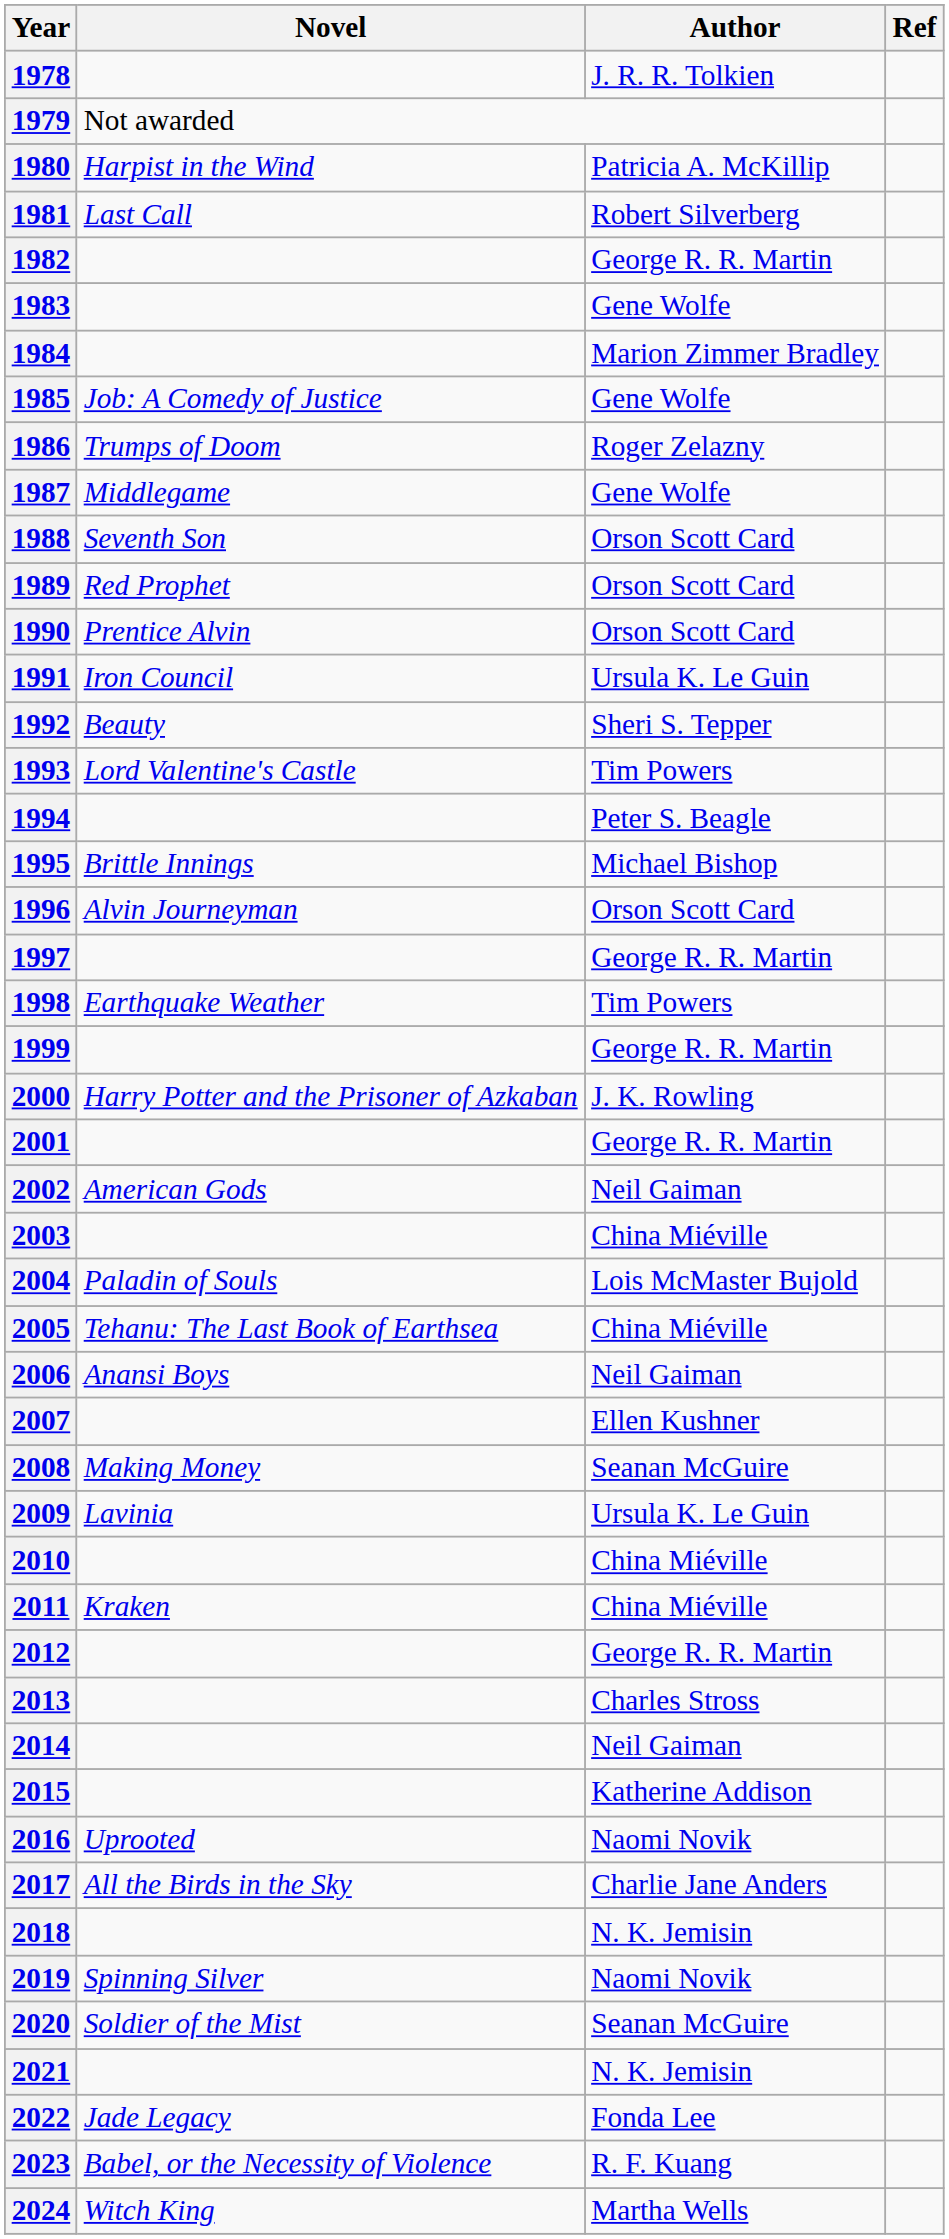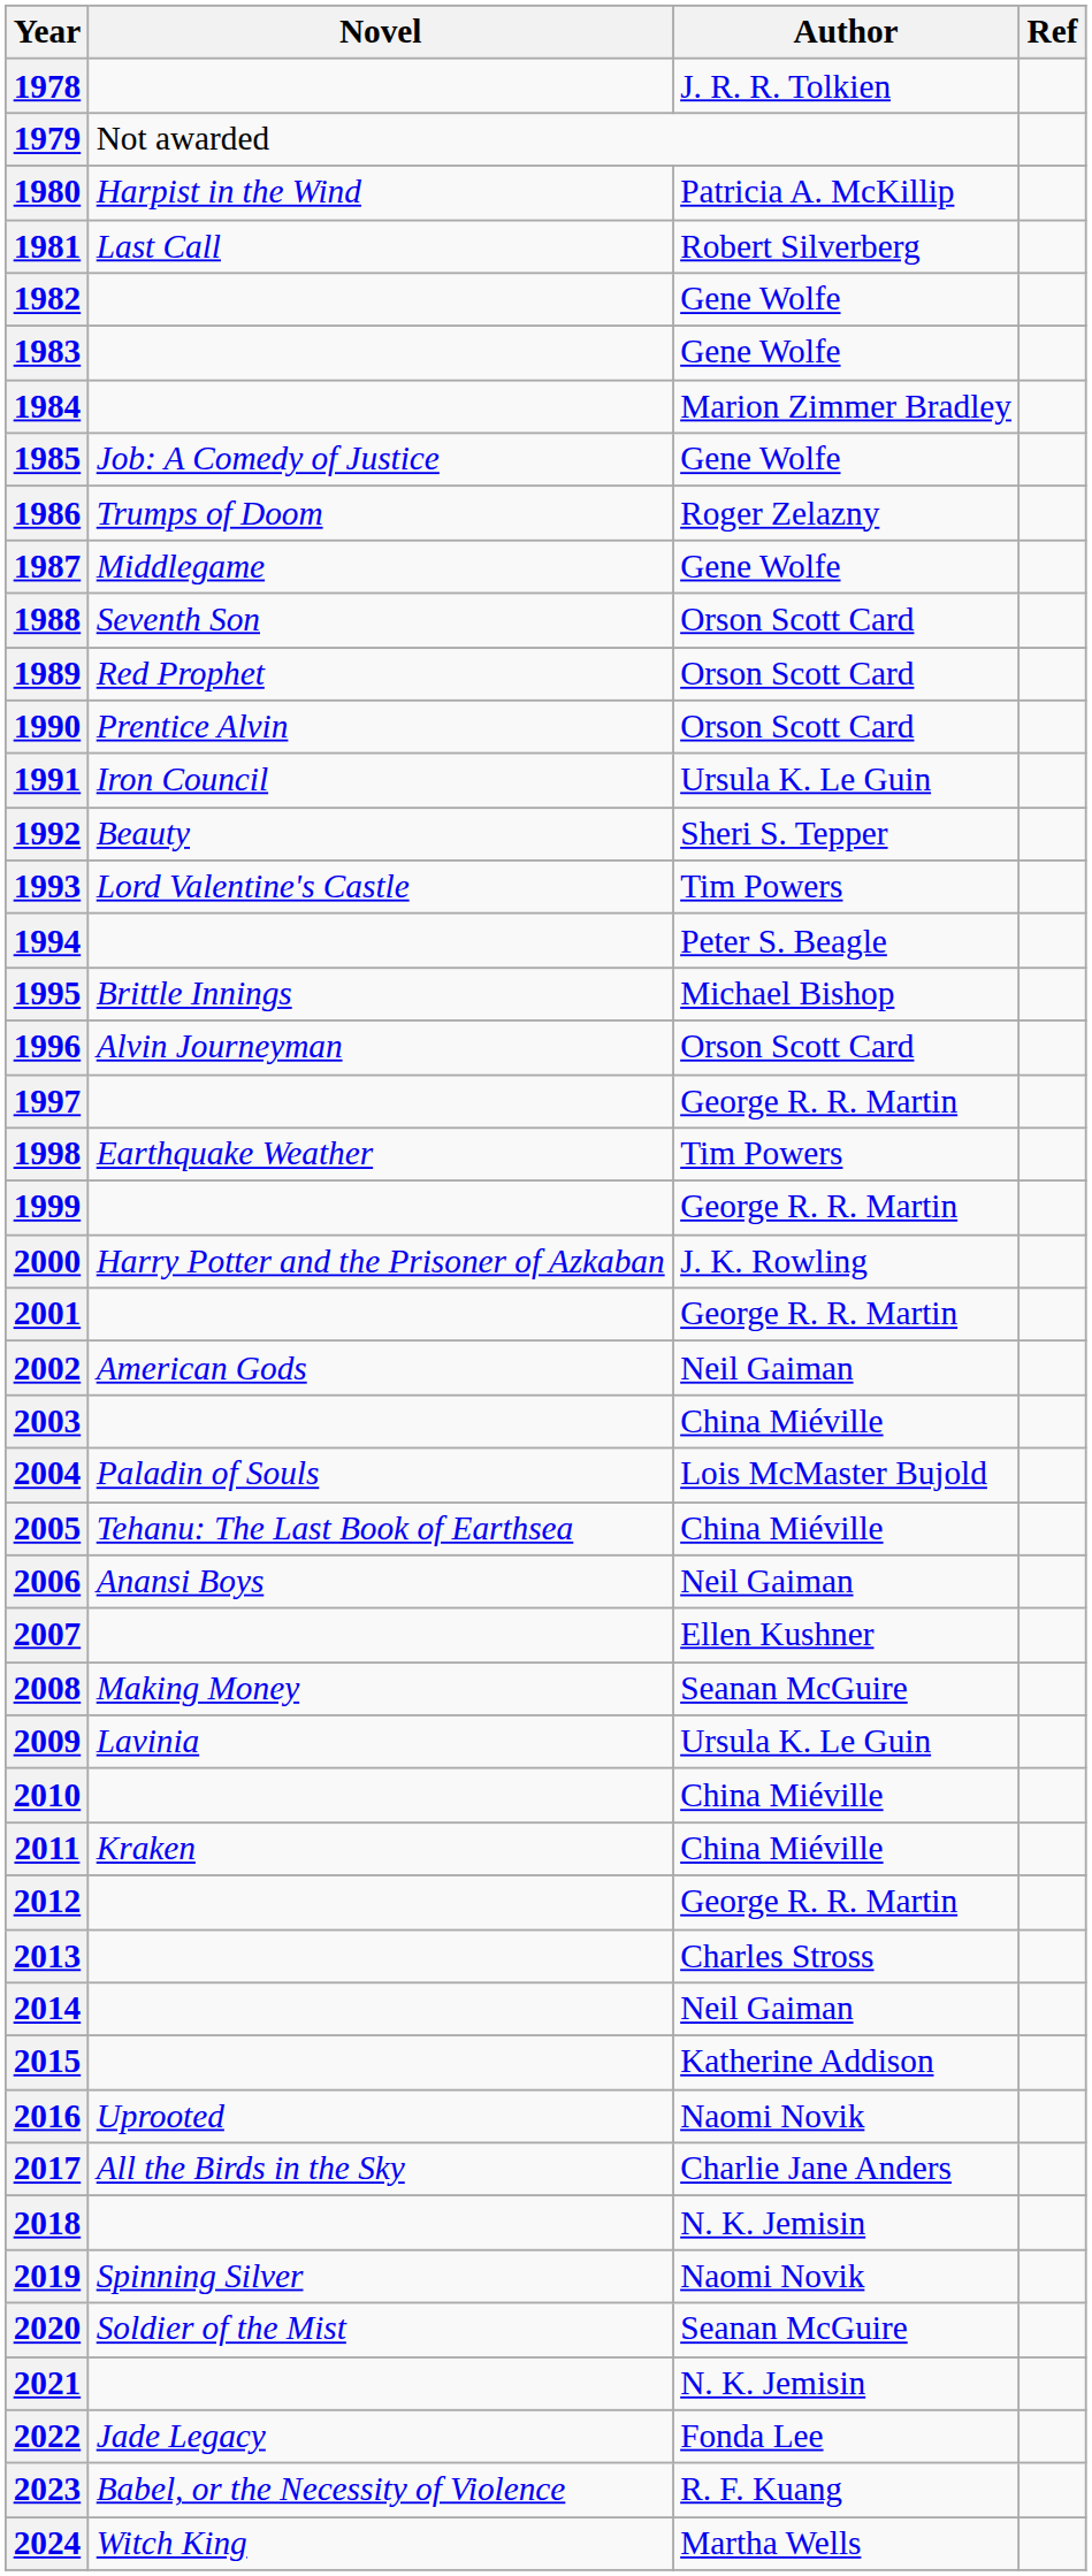 <table class="wikitable sortable">
 <tr>
 <th>Year</th>
 <th>Novel</th>
 <th>Author</th>
 <th>Ref</th>
 </tr>
 <tr>
 <th><a href='#'>1978</a></th>
 <td></td>
 <td><a href='#'>J. R. R. Tolkien</a></td>
 <td></td>
 </tr>
 <tr>
 <th><a href='#'>1979</a></th>
 <td colspan="2">Not awarded</td>
 <td></td>
 </tr>
 <tr>
 <th><a href='#'>1980</a></th>
 <td><em><a href='#'>Harpist in the Wind</a></em></td>
 <td><a href='#'>Patricia A. McKillip</a></td>
 <td></td>
 </tr>
 <tr>
 <th><a href='#'>1981</a></th>
 <td><em><a href='#'>Last Call</a></em></td>
 <td><a href='#'>Robert Silverberg</a></td>
 <td></td>
 </tr>
 <tr>
 <th><a href='#'>1982</a></th>
 <td></td>
-<td><a href='#'>George R. R. Martin</a></td>
+<td><a href='#'>Gene Wolfe</a></td>
 <td></td>
 </tr>
 <tr>
 <th><a href='#'>1983</a></th>
 <td></td>
 <td><a href='#'>Gene Wolfe</a></td>
 <td></td>
 </tr>
 <tr>
 <th><a href='#'>1984</a></th>
 <td></td>
 <td><a href='#'>Marion Zimmer Bradley</a></td>
 <td></td>
 </tr>
 <tr>
 <th><a href='#'>1985</a></th>
 <td><em><a href='#'>Job: A Comedy of Justice</a></em></td>
 <td><a href='#'>Gene Wolfe</a></td>
 <td></td>
 </tr>
 <tr>
 <th><a href='#'>1986</a></th>
 <td><em><a href='#'>Trumps of Doom</a></em></td>
 <td><a href='#'>Roger Zelazny</a></td>
 <td></td>
 </tr>
 <tr>
 <th><a href='#'>1987</a></th>
 <td><em><a href='#'>Middlegame</a></em></td>
 <td><a href='#'>Gene Wolfe</a></td>
 <td></td>
 </tr>
 <tr>
 <th><a href='#'>1988</a></th>
 <td><em><a href='#'>Seventh Son</a></em></td>
 <td><a href='#'>Orson Scott Card</a></td>
 <td></td>
 </tr>
 <tr>
 <th><a href='#'>1989</a></th>
 <td><em><a href='#'>Red Prophet</a></em></td>
 <td><a href='#'>Orson Scott Card</a></td>
 <td></td>
 </tr>
 <tr>
 <th><a href='#'>1990</a></th>
 <td><em><a href='#'>Prentice Alvin</a></em></td>
 <td><a href='#'>Orson Scott Card</a></td>
 <td></td>
 </tr>
 <tr>
 <th><a href='#'>1991</a></th>
 <td><em><a href='#'>Iron Council</a></em></td>
 <td><a href='#'>Ursula K. Le Guin</a></td>
 <td></td>
 </tr>
 <tr>
 <th><a href='#'>1992</a></th>
 <td><em><a href='#'>Beauty</a></em></td>
 <td><a href='#'>Sheri S. Tepper</a></td>
 <td></td>
 </tr>
 <tr>
 <th><a href='#'>1993</a></th>
 <td><em><a href='#'>Lord Valentine's Castle</a></em></td>
 <td><a href='#'>Tim Powers</a></td>
 <td></td>
 </tr>
 <tr>
 <th><a href='#'>1994</a></th>
 <td></td>
 <td><a href='#'>Peter S. Beagle</a></td>
 <td></td>
 </tr>
 <tr>
 <th><a href='#'>1995</a></th>
 <td><em><a href='#'>Brittle Innings</a></em></td>
 <td><a href='#'>Michael Bishop</a></td>
 <td></td>
 </tr>
 <tr>
 <th><a href='#'>1996</a></th>
 <td><em><a href='#'>Alvin Journeyman</a></em></td>
 <td><a href='#'>Orson Scott Card</a></td>
 <td></td>
 </tr>
 <tr>
 <th><a href='#'>1997</a></th>
 <td></td>
 <td><a href='#'>George R. R. Martin</a></td>
 <td></td>
 </tr>
 <tr>
 <th><a href='#'>1998</a></th>
 <td><em><a href='#'>Earthquake Weather</a></em></td>
 <td><a href='#'>Tim Powers</a></td>
 <td></td>
 </tr>
 <tr>
 <th><a href='#'>1999</a></th>
 <td></td>
 <td><a href='#'>George R. R. Martin</a></td>
 <td></td>
 </tr>
 <tr>
 <th><a href='#'>2000</a></th>
 <td><em><a href='#'>Harry Potter and the Prisoner of Azkaban</a></em></td>
 <td><a href='#'>J. K. Rowling</a></td>
 <td></td>
 </tr>
 <tr>
 <th><a href='#'>2001</a></th>
 <td></td>
 <td><a href='#'>George R. R. Martin</a></td>
 <td></td>
 </tr>
 <tr>
 <th><a href='#'>2002</a></th>
 <td><em><a href='#'>American Gods</a></em></td>
 <td><a href='#'>Neil Gaiman</a></td>
 <td></td>
 </tr>
 <tr>
 <th><a href='#'>2003</a></th>
 <td></td>
 <td><a href='#'>China Miéville</a></td>
 <td></td>
 </tr>
 <tr>
 <th><a href='#'>2004</a></th>
 <td><em><a href='#'>Paladin of Souls</a></em></td>
 <td><a href='#'>Lois McMaster Bujold</a></td>
 <td></td>
 </tr>
 <tr>
 <th><a href='#'>2005</a></th>
 <td><em><a href='#'>Tehanu: The Last Book of Earthsea</a></em></td>
 <td><a href='#'>China Miéville</a></td>
 <td></td>
 </tr>
 <tr>
 <th><a href='#'>2006</a></th>
 <td><em><a href='#'>Anansi Boys</a></em></td>
 <td><a href='#'>Neil Gaiman</a></td>
 <td></td>
 </tr>
 <tr>
 <th><a href='#'>2007</a></th>
 <td></td>
 <td><a href='#'>Ellen Kushner</a></td>
 <td></td>
 </tr>
 <tr>
 <th><a href='#'>2008</a></th>
 <td><em><a href='#'>Making Money</a></em></td>
 <td><a href='#'>Seanan McGuire</a></td>
 <td></td>
 </tr>
 <tr>
 <th><a href='#'>2009</a></th>
 <td><em><a href='#'>Lavinia</a></em></td>
 <td><a href='#'>Ursula K. Le Guin</a></td>
 <td></td>
 </tr>
 <tr>
 <th><a href='#'>2010</a></th>
 <td></td>
 <td><a href='#'>China Miéville</a></td>
 <td></td>
 </tr>
 <tr>
 <th><a href='#'>2011</a></th>
 <td><em><a href='#'>Kraken</a></em></td>
 <td><a href='#'>China Miéville</a></td>
 <td></td>
 </tr>
 <tr>
 <th><a href='#'>2012</a></th>
 <td></td>
 <td><a href='#'>George R. R. Martin</a></td>
 <td></td>
 </tr>
 <tr>
 <th><a href='#'>2013</a></th>
 <td></td>
 <td><a href='#'>Charles Stross</a></td>
 <td></td>
 </tr>
 <tr>
 <th><a href='#'>2014</a></th>
 <td></td>
 <td><a href='#'>Neil Gaiman</a></td>
 <td></td>
 </tr>
 <tr>
 <th><a href='#'>2015</a></th>
 <td></td>
 <td><a href='#'>Katherine Addison</a></td>
 <td></td>
 </tr>
 <tr>
 <th><a href='#'>2016</a></th>
 <td><em><a href='#'>Uprooted</a></em></td>
 <td><a href='#'>Naomi Novik</a></td>
 <td></td>
 </tr>
 <tr>
 <th><a href='#'>2017</a></th>
 <td><em><a href='#'>All the Birds in the Sky</a></em></td>
 <td><a href='#'>Charlie Jane Anders</a></td>
 <td></td>
 </tr>
 <tr>
 <th><a href='#'>2018</a></th>
 <td></td>
 <td><a href='#'>N. K. Jemisin</a></td>
 <td></td>
 </tr>
 <tr>
 <th><a href='#'>2019</a></th>
 <td><em><a href='#'>Spinning Silver</a></em></td>
 <td><a href='#'>Naomi Novik</a></td>
 <td></td>
 </tr>
 <tr>
 <th><a href='#'>2020</a></th>
 <td><em><a href='#'>Soldier of the Mist</a></em></td>
 <td><a href='#'>Seanan McGuire</a></td>
 <td></td>
 </tr>
 <tr>
 <th><a href='#'>2021</a></th>
 <td></td>
 <td><a href='#'>N. K. Jemisin</a></td>
 <td></td>
 </tr>
 <tr>
 <th><a href='#'>2022</a></th>
 <td><em><a href='#'>Jade Legacy</a></em></td>
 <td><a href='#'>Fonda Lee</a></td>
 <td></td>
 </tr>
 <tr>
 <th><a href='#'>2023</a></th>
 <td><em><a href='#'>Babel, or the Necessity of Violence</a></em></td>
 <td><a href='#'>R. F. Kuang</a></td>
 <td></td>
 </tr>
 <tr>
 <th><a href='#'>2024</a></th>
 <td><em><a href='#'>Witch King</a></em></td>
 <td><a href='#'>Martha Wells</a></td>
 <td></td>
 </tr>
 </table>
